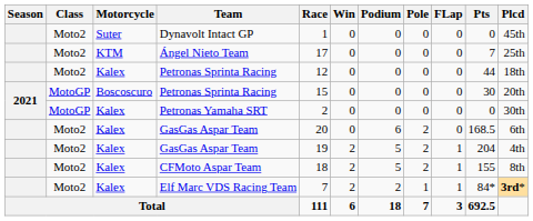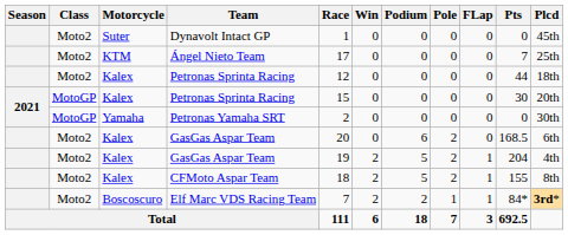 <table class="wikitable" style="text-align:right;">
 <tr>
 <th>Season</th>
 <th>Class</th>
 <th>Motorcycle</th>
 <th>Team</th>
 <th>Race</th>
 <th>Win</th>
 <th>Podium</th>
 <th>Pole</th>
 <th>FLap</th>
 <th>Pts</th>
 <th>Plcd</th>
 </tr>
 <tr>
 <th></th>
 <td style="text-align:center;">Moto2</td>
 <td style="text-align:left;"><a href='#'>Suter</a></td>
 <td style="text-align:left;">Dynavolt Intact GP</td>
 <td>1</td>
 <td>0</td>
 <td>0</td>
 <td>0</td>
 <td>0</td>
 <td>0</td>
 <td>45th</td>
 </tr>
 <tr>
 <th></th>
 <td style="text-align:center;">Moto2</td>
 <td style="text-align:left;"><a href='#'>KTM</a></td>
 <td style="text-align:left;"><a href='#'>Ángel Nieto Team</a></td>
 <td>17</td>
 <td>0</td>
 <td>0</td>
 <td>0</td>
 <td>0</td>
 <td>7</td>
 <td>25th</td>
 </tr>
 <tr>
 <th></th>
 <td style="text-align:center;">Moto2</td>
 <td style="text-align:left;"><a href='#'>Kalex</a></td>
 <td style="text-align:left;"><a href='#'>Petronas Sprinta Racing</a></td>
 <td>12</td>
 <td>0</td>
 <td>0</td>
 <td>0</td>
 <td>0</td>
 <td>44</td>
 <td>18th</td>
 </tr>
 <tr>
 <th rowspan="2">2021</th>
 <td style="text-align:center;"><a href='#'>MotoGP</a></td>
-<td style="text-align:left;"><a href='#'>Boscoscuro</a></td>
+<td style="text-align:left;"><a href='#'>Kalex</a></td>
 <td style="text-align:left;"><a href='#'>Petronas Sprinta Racing</a></td>
 <td>15</td>
 <td>0</td>
 <td>0</td>
 <td>0</td>
 <td>0</td>
 <td>30</td>
 <td>20th</td>
 </tr>
 <tr>
 <td style="text-align:center;"><a href='#'>MotoGP</a></td>
-<td style="text-align:left;"><a href='#'>Kalex</a></td>
+<td style="text-align:left;"><a href='#'>Yamaha</a></td>
 <td style="text-align:left;"><a href='#'>Petronas Yamaha SRT</a></td>
 <td>2</td>
 <td>0</td>
 <td>0</td>
 <td>0</td>
 <td>0</td>
 <td>0</td>
 <td>30th</td>
 </tr>
 <tr>
 <th></th>
 <td style="text-align:center;">Moto2</td>
 <td style="text-align:left;"><a href='#'>Kalex</a></td>
 <td style="text-align:left;"><a href='#'>GasGas Aspar Team</a></td>
 <td>20</td>
 <td>0</td>
 <td>6</td>
 <td>2</td>
 <td>0</td>
 <td>168.5</td>
 <td>6th</td>
 </tr>
 <tr>
 <th></th>
 <td style="text-align:center;">Moto2</td>
 <td style="text-align:left;"><a href='#'>Kalex</a></td>
 <td style="text-align:left;"><a href='#'>GasGas Aspar Team</a></td>
 <td>19</td>
 <td>2</td>
 <td>5</td>
 <td>2</td>
 <td>1</td>
 <td>204</td>
 <td>4th</td>
 </tr>
 <tr>
 <th></th>
 <td style="text-align:center;">Moto2</td>
 <td style="text-align:left;"><a href='#'>Kalex</a></td>
 <td style="text-align:left;"><a href='#'>CFMoto Aspar Team</a></td>
 <td>18</td>
 <td>2</td>
 <td>5</td>
 <td>2</td>
 <td>1</td>
 <td>155</td>
 <td>8th</td>
 </tr>
 <tr>
 <th></th>
 <td style="text-align:center;">Moto2</td>
-<td style="text-align:left;"><a href='#'>Kalex</a></td>
+<td style="text-align:left;"><a href='#'>Boscoscuro</a></td>
 <td style="text-align:left;"><a href='#'>Elf Marc VDS Racing Team</a></td>
 <td>7</td>
 <td>2</td>
 <td>2</td>
 <td>1</td>
 <td>1</td>
 <td>84*</td>
 <td style="background:#FFDF9F;"><strong>3rd</strong>*</td>
 </tr>
 <tr>
 <th colspan="4">Total</th>
 <td><strong>111</strong></td>
 <td><strong>6</strong></td>
 <td><strong>18</strong></td>
 <td><strong>7</strong></td>
 <td><strong>3</strong></td>
 <td><strong>692.5</strong></td>
 <td></td>
 </tr>
 </table>
